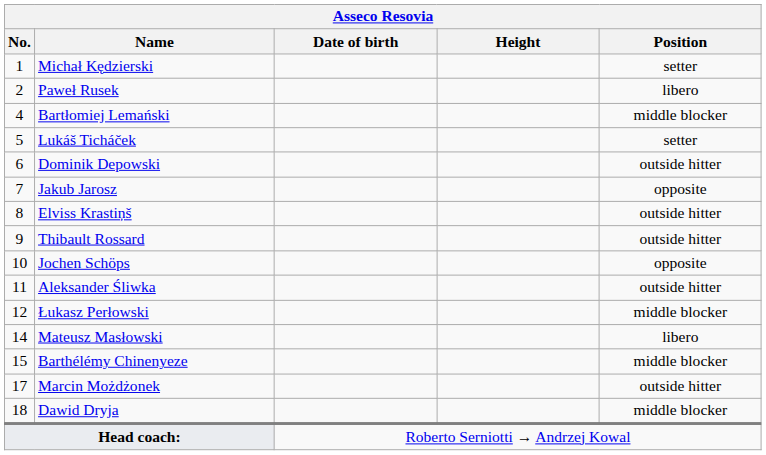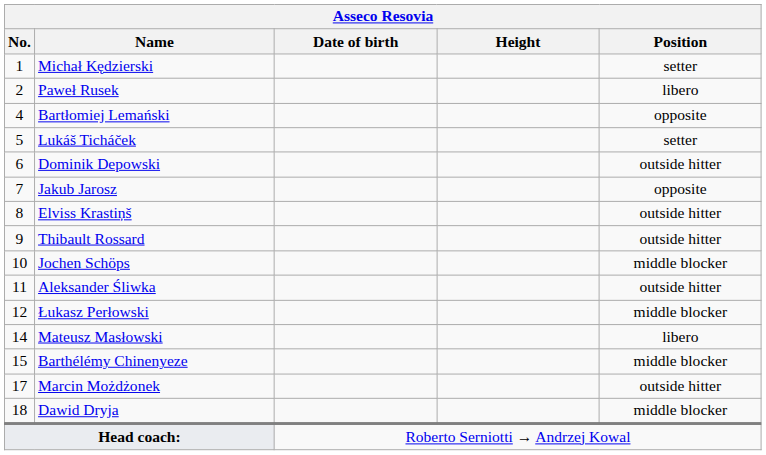 <table class="wikitable collapsible collapsed" style="font-size:100%; text-align:center">
 <tr>
 <th colspan=5 style="width:30em"><a href='#'>Asseco Resovia</a></th>
 </tr>
 <tr>
 <th>No.</th>
 <th style="width:15em">Name</th>
 <th style="width:10em">Date of birth</th>
 <th style="width:10em">Height</th>
 <th style="width:10em">Position</th>
 </tr>
 <tr>
 <td>1</td>
 <td align=left> <a href='#'>Michał Kędzierski</a></td>
 <td align=right></td>
 <td></td>
 <td>setter</td>
 </tr>
 <tr>
 <td>2</td>
 <td align=left> <a href='#'>Paweł Rusek</a></td>
 <td align=right></td>
 <td></td>
 <td>libero</td>
 </tr>
 <tr>
 <td>4</td>
 <td align=left> <a href='#'>Bartłomiej Lemański</a></td>
 <td align=right></td>
 <td></td>
-<td>middle blocker</td>
+<td>opposite</td>
 </tr>
 <tr>
 <td>5</td>
 <td align=left> <a href='#'>Lukáš Ticháček</a></td>
 <td align=right></td>
 <td></td>
 <td>setter</td>
 </tr>
 <tr>
 <td>6</td>
 <td align=left> <a href='#'>Dominik Depowski</a></td>
 <td align=right></td>
 <td></td>
 <td>outside hitter</td>
 </tr>
 <tr>
 <td>7</td>
 <td align=left> <a href='#'>Jakub Jarosz</a></td>
 <td align=right></td>
 <td></td>
 <td>opposite</td>
 </tr>
 <tr>
 <td>8</td>
 <td align=left> <a href='#'>Elviss Krastiņš</a></td>
 <td align=right></td>
 <td></td>
 <td>outside hitter</td>
 </tr>
 <tr>
 <td>9</td>
 <td align=left> <a href='#'>Thibault Rossard</a></td>
 <td align=right></td>
 <td></td>
 <td>outside hitter</td>
 </tr>
 <tr>
 <td>10</td>
 <td align=left> <a href='#'>Jochen Schöps</a></td>
 <td align=right></td>
 <td></td>
-<td>opposite</td>
+<td>middle blocker</td>
 </tr>
 <tr>
 <td>11</td>
 <td align=left> <a href='#'>Aleksander Śliwka</a></td>
 <td align=right></td>
 <td></td>
 <td>outside hitter</td>
 </tr>
 <tr>
 <td>12</td>
 <td align=left> <a href='#'>Łukasz Perłowski</a></td>
 <td align=right></td>
 <td></td>
 <td>middle blocker</td>
 </tr>
 <tr>
 <td>14</td>
 <td align=left> <a href='#'>Mateusz Masłowski</a></td>
 <td align=right></td>
 <td></td>
 <td>libero</td>
 </tr>
 <tr>
 <td>15</td>
 <td align=left> <a href='#'>Barthélémy Chinenyeze</a></td>
 <td align=right></td>
 <td></td>
 <td>middle blocker</td>
 </tr>
 <tr>
 <td>17</td>
 <td align=left> <a href='#'>Marcin Możdżonek</a></td>
 <td align=right></td>
 <td></td>
 <td>outside hitter</td>
 </tr>
 <tr>
 <td>18</td>
 <td align=left> <a href='#'>Dawid Dryja</a></td>
 <td align=right></td>
 <td></td>
 <td>middle blocker</td>
 </tr>
 <tr style="border-top: 3px solid grey">
 <td colspan=2 style="background:#EAECF0"><strong>Head coach:</strong></td>
 <td colspan=3> <a href='#'>Roberto Serniotti</a> →  <a href='#'>Andrzej Kowal</a></td>
 </tr>
 </table>
